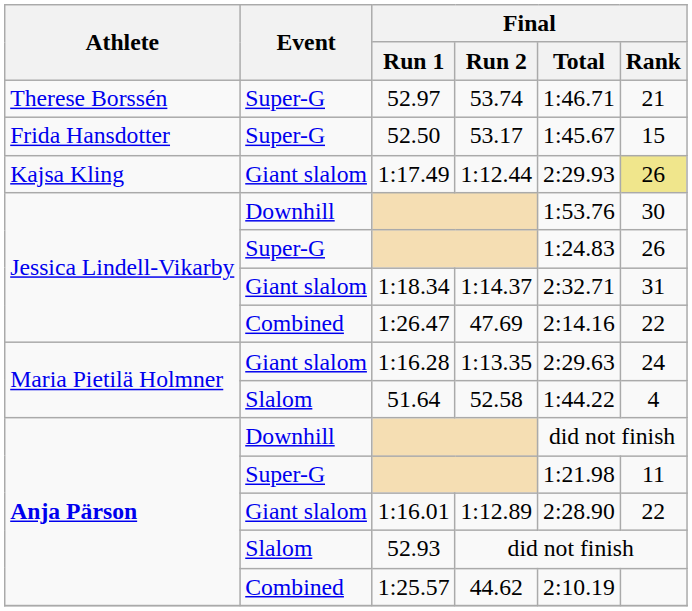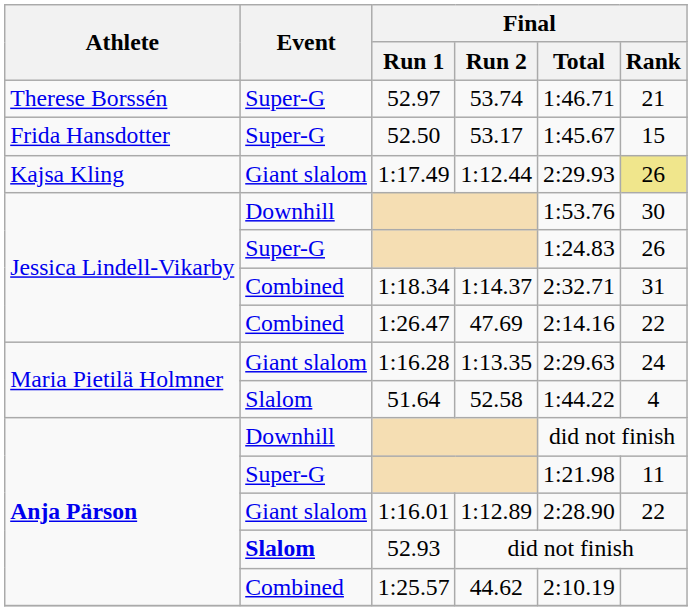 <table class="wikitable">
 <tr>
 <th rowspan="2">Athlete</th>
 <th rowspan="2">Event</th>
 <th colspan="4">Final</th>
 </tr>
 <tr>
 <th>Run 1</th>
 <th>Run 2</th>
 <th>Total</th>
 <th>Rank</th>
 </tr>
 <tr>
 <td><a href='#'>Therese Borssén</a></td>
 <td><a href='#'>Super-G</a></td>
 <td align="center">52.97</td>
 <td align="center">53.74</td>
 <td align="center">1:46.71</td>
 <td align="center">21</td>
 </tr>
 <tr>
 <td><a href='#'>Frida Hansdotter</a></td>
 <td><a href='#'>Super-G</a></td>
 <td align="center">52.50</td>
 <td align="center">53.17</td>
 <td align="center">1:45.67</td>
 <td align="center">15</td>
 </tr>
 <tr>
 <td><a href='#'>Kajsa Kling</a></td>
 <td><a href='#'>Giant slalom</a></td>
 <td align="center">1:17.49</td>
 <td align="center">1:12.44</td>
 <td align="center">2:29.93</td>
 <td align="center" style="background: khaki;">26</td>
 </tr>
 <tr>
 <td rowspan=4><a href='#'>Jessica Lindell-Vikarby</a></td>
 <td><a href='#'>Downhill</a></td>
 <td colspan=2 bgcolor="wheat"></td>
 <td align="center">1:53.76</td>
 <td align="center">30</td>
 </tr>
 <tr>
 <td><a href='#'>Super-G</a></td>
 <td colspan=2 bgcolor="wheat"></td>
 <td align="center">1:24.83</td>
 <td align="center">26</td>
 </tr>
 <tr>
-<td><a href='#'>Giant slalom</a></td>
+<td><a href='#'>Combined</a></td>
 <td align="center">1:18.34</td>
 <td align="center">1:14.37</td>
 <td align="center">2:32.71</td>
 <td align="center">31</td>
 </tr>
 <tr>
 <td><a href='#'>Combined</a></td>
 <td align="center">1:26.47</td>
 <td align="center">47.69</td>
 <td align="center">2:14.16</td>
 <td align="center">22</td>
 </tr>
 <tr>
 <td rowspan=2><a href='#'>Maria Pietilä Holmner</a></td>
 <td><a href='#'>Giant slalom</a></td>
 <td align="center">1:16.28</td>
 <td align="center">1:13.35</td>
 <td align="center">2:29.63</td>
 <td align="center">24</td>
 </tr>
 <tr>
 <td><a href='#'>Slalom</a></td>
 <td align="center">51.64</td>
 <td align="center">52.58</td>
 <td align="center">1:44.22</td>
 <td align="center">4</td>
 </tr>
 <tr>
 <td rowspan=5><strong><a href='#'>Anja Pärson</a></strong></td>
 <td><a href='#'>Downhill</a></td>
 <td colspan=2 bgcolor="wheat"></td>
 <td colspan=2 align="center">did not finish</td>
 </tr>
 <tr>
 <td><a href='#'>Super-G</a></td>
 <td colspan=2 bgcolor="wheat"></td>
 <td align="center">1:21.98</td>
 <td align="center">11</td>
 </tr>
 <tr>
 <td><a href='#'>Giant slalom</a></td>
 <td align="center">1:16.01</td>
 <td align="center">1:12.89</td>
 <td align="center">2:28.90</td>
 <td align="center">22</td>
 </tr>
 <tr>
-<td><a href='#'>Slalom</a></td>
+<td><strong><a href='#'>Slalom</a></strong></td>
 <td align="center">52.93</td>
 <td colspan=3 align="center">did not finish</td>
 </tr>
 <tr>
 <td><a href='#'>Combined</a></td>
 <td align="center">1:25.57</td>
 <td align="center">44.62</td>
 <td align="center">2:10.19</td>
 <td align="center"></td>
 </tr>
 <tr>
 </tr>
 </table>
